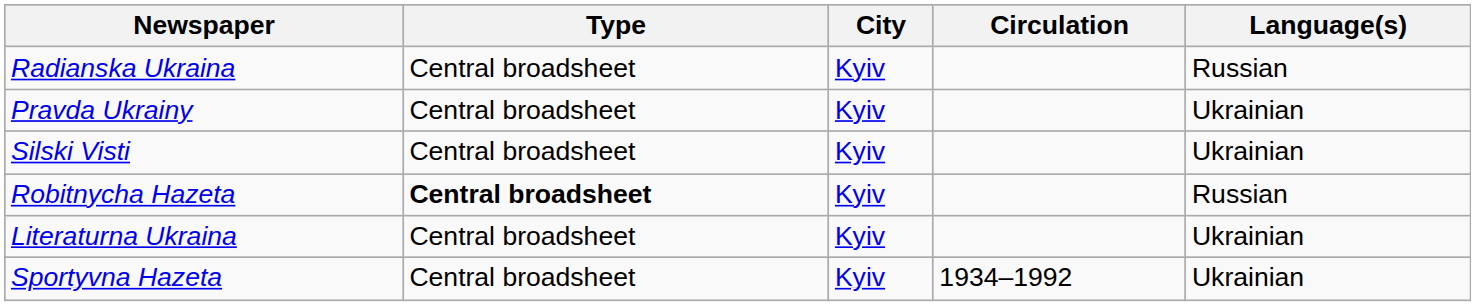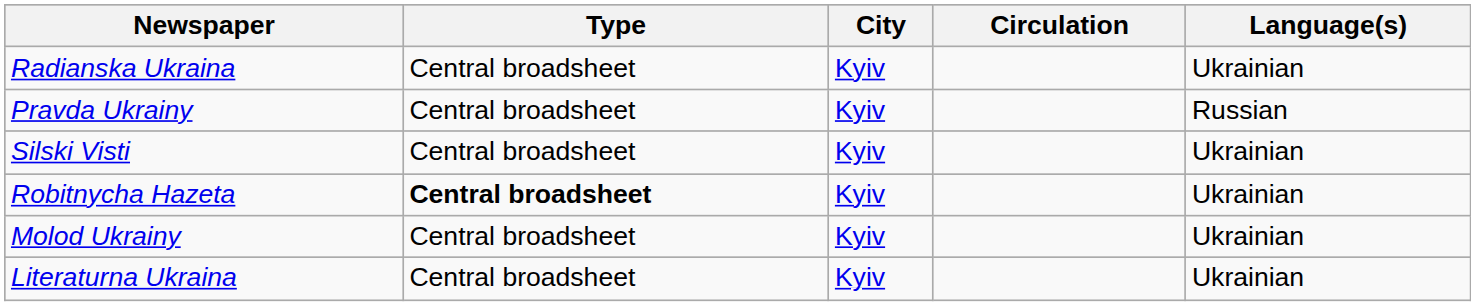 <table class="wikitable" width="100%">
 <tr>
 <th>Newspaper</th>
 <th>Type</th>
 <th>City</th>
 <th>Circulation</th>
 <th>Language(s)</th>
 </tr>
 <tr>
 <td><em><a href='#'>Radianska Ukraina</a></em></td>
 <td>Central broadsheet</td>
 <td><a href='#'>Kyiv</a></td>
 <td></td>
-<td>Russian</td>
+<td>Ukrainian</td>
 </tr>
 <tr>
 <td><em><a href='#'>Pravda Ukrainy</a></em></td>
 <td>Central broadsheet</td>
 <td><a href='#'>Kyiv</a></td>
 <td></td>
-<td>Ukrainian</td>
+<td>Russian</td>
 </tr>
 <tr>
 <td><em><a href='#'>Silski Visti</a></em></td>
 <td>Central broadsheet</td>
 <td><a href='#'>Kyiv</a></td>
 <td></td>
 <td>Ukrainian</td>
 </tr>
 <tr>
 <td><em><a href='#'>Robitnycha Hazeta</a></em></td>
 <td><strong>Central broadsheet</strong></td>
 <td><a href='#'>Kyiv</a></td>
 <td></td>
-<td>Russian</td>
+<td>Ukrainian</td>
+</tr>
+<tr>
+<td><em><a href='#'>Molod Ukrainy</a></em></td>
+<td>Central broadsheet</td>
+<td><a href='#'>Kyiv</a></td>
+<td></td>
+<td>Ukrainian</td>
 </tr>
 <tr>
 <td><em><a href='#'>Literaturna Ukraina</a></em></td>
 <td>Central broadsheet</td>
 <td><a href='#'>Kyiv</a></td>
 <td></td>
 <td>Ukrainian</td>
 </tr>
-<tr>
-<td><em><a href='#'>Sportyvna Hazeta</a></em></td>
-<td>Central broadsheet</td>
-<td><a href='#'>Kyiv</a></td>
-<td>1934–1992</td>
-<td>Ukrainian</td>
-</tr>
 </table>
